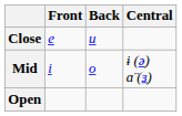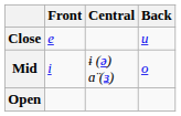 <table class="wikitable">
 <tr>
 <th></th>
 <th>Front</th>
+<th>Central</th>
 <th>Back</th>
-<th>Central</th>
 </tr>
 <tr>
 <th>Close</th>
 <td><a href='#'><em>e</em></a></td>
+<td></td>
 <td><a href='#'><em>u</em></a></td>
-<td></td>
 </tr>
 <tr>
 <th>Mid</th>
 <td><a href='#'><em>i</em></a></td>
+<td><em>ɨ (<a href='#'>ə</a>)</em><br><em>ɑ̈ (<a href='#'>ɜ</a>)</em></td>
 <td><a href='#'><em>o</em></a></td>
-<td><em>ɨ (<a href='#'>ə</a>)</em><br><em>ɑ̈ (<a href='#'>ɜ</a>)</em></td>
 </tr>
 <tr>
 <th>Open</th>
 <td></td>
+<td><em></em></td>
 <td></td>
-<td><em></em></td>
 </tr>
 </table>
